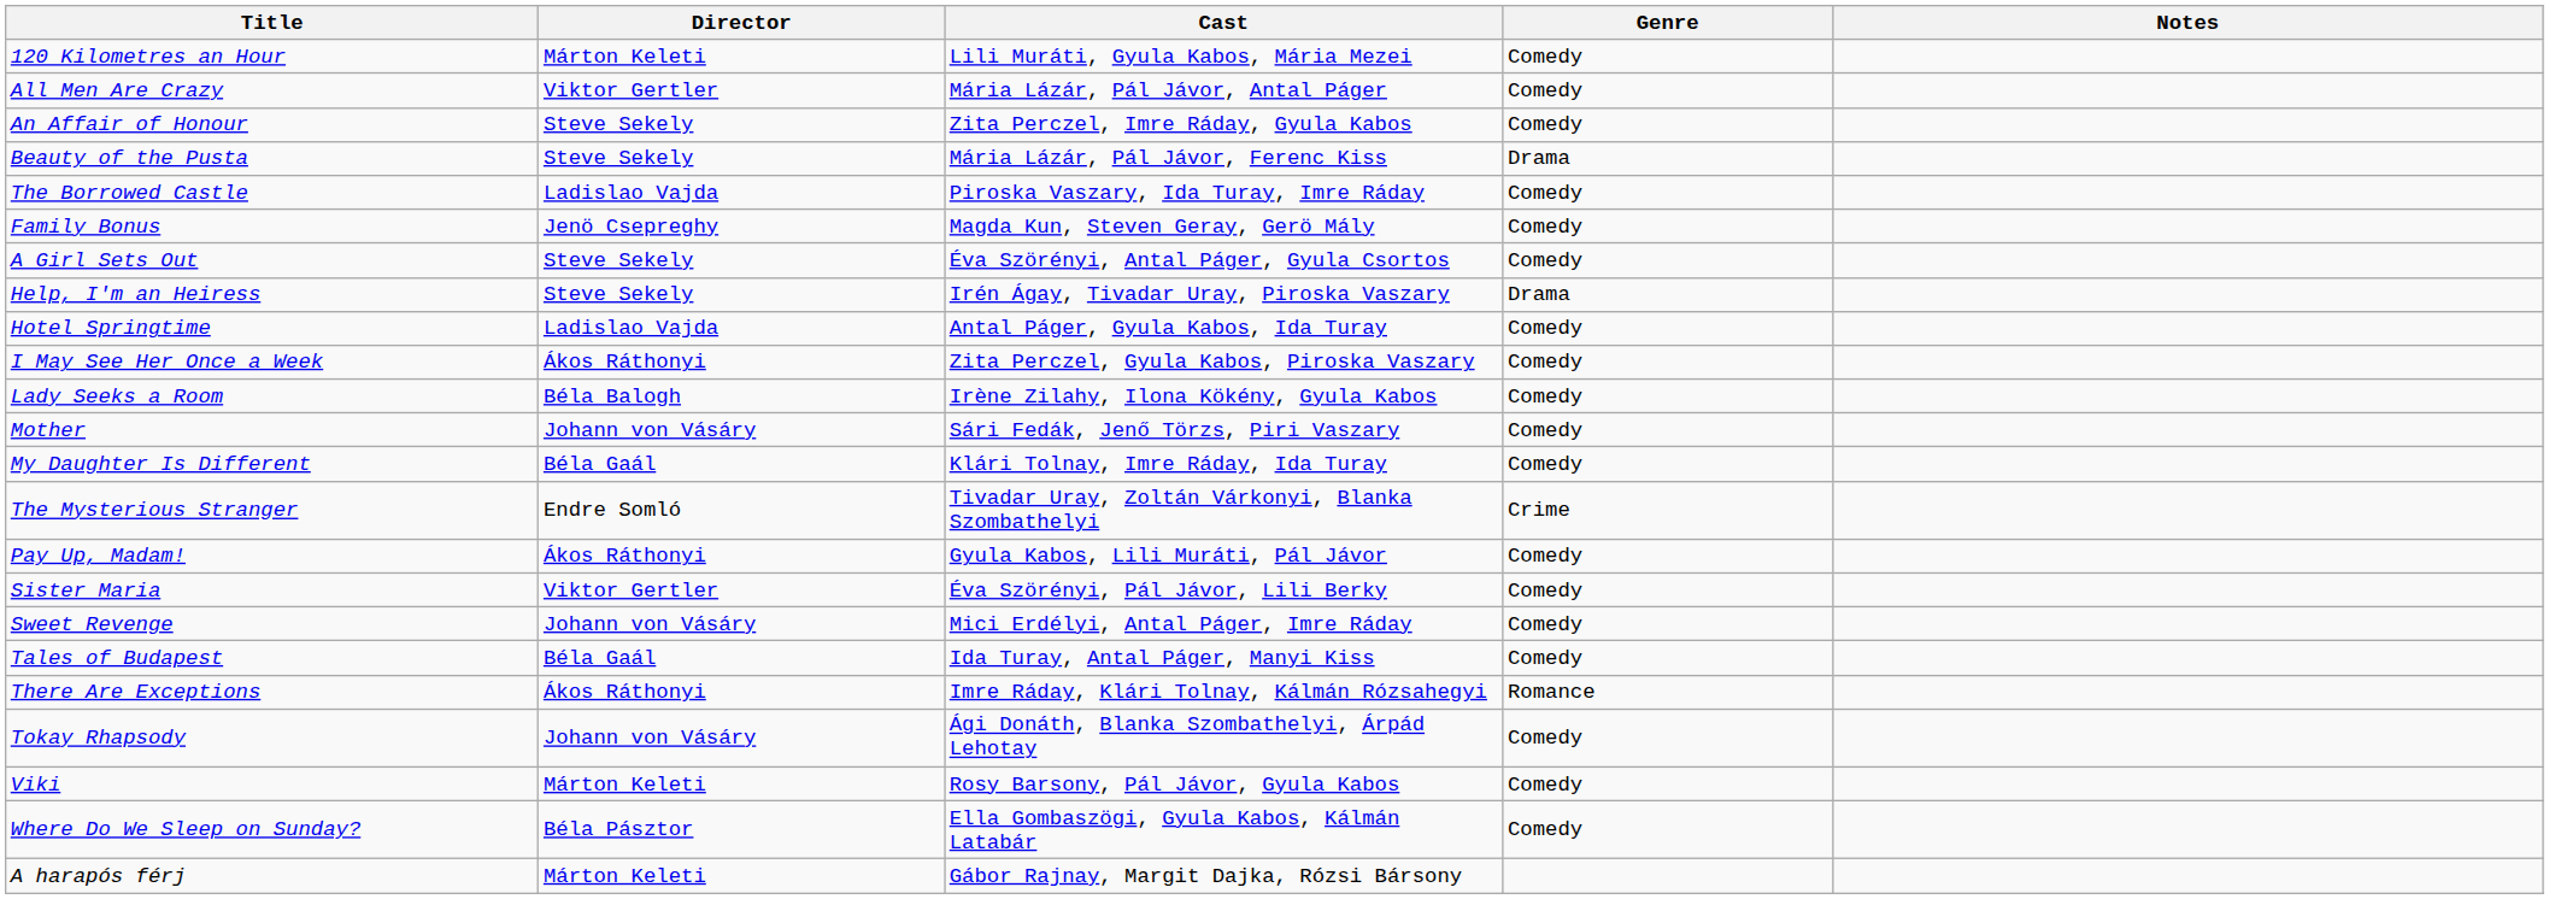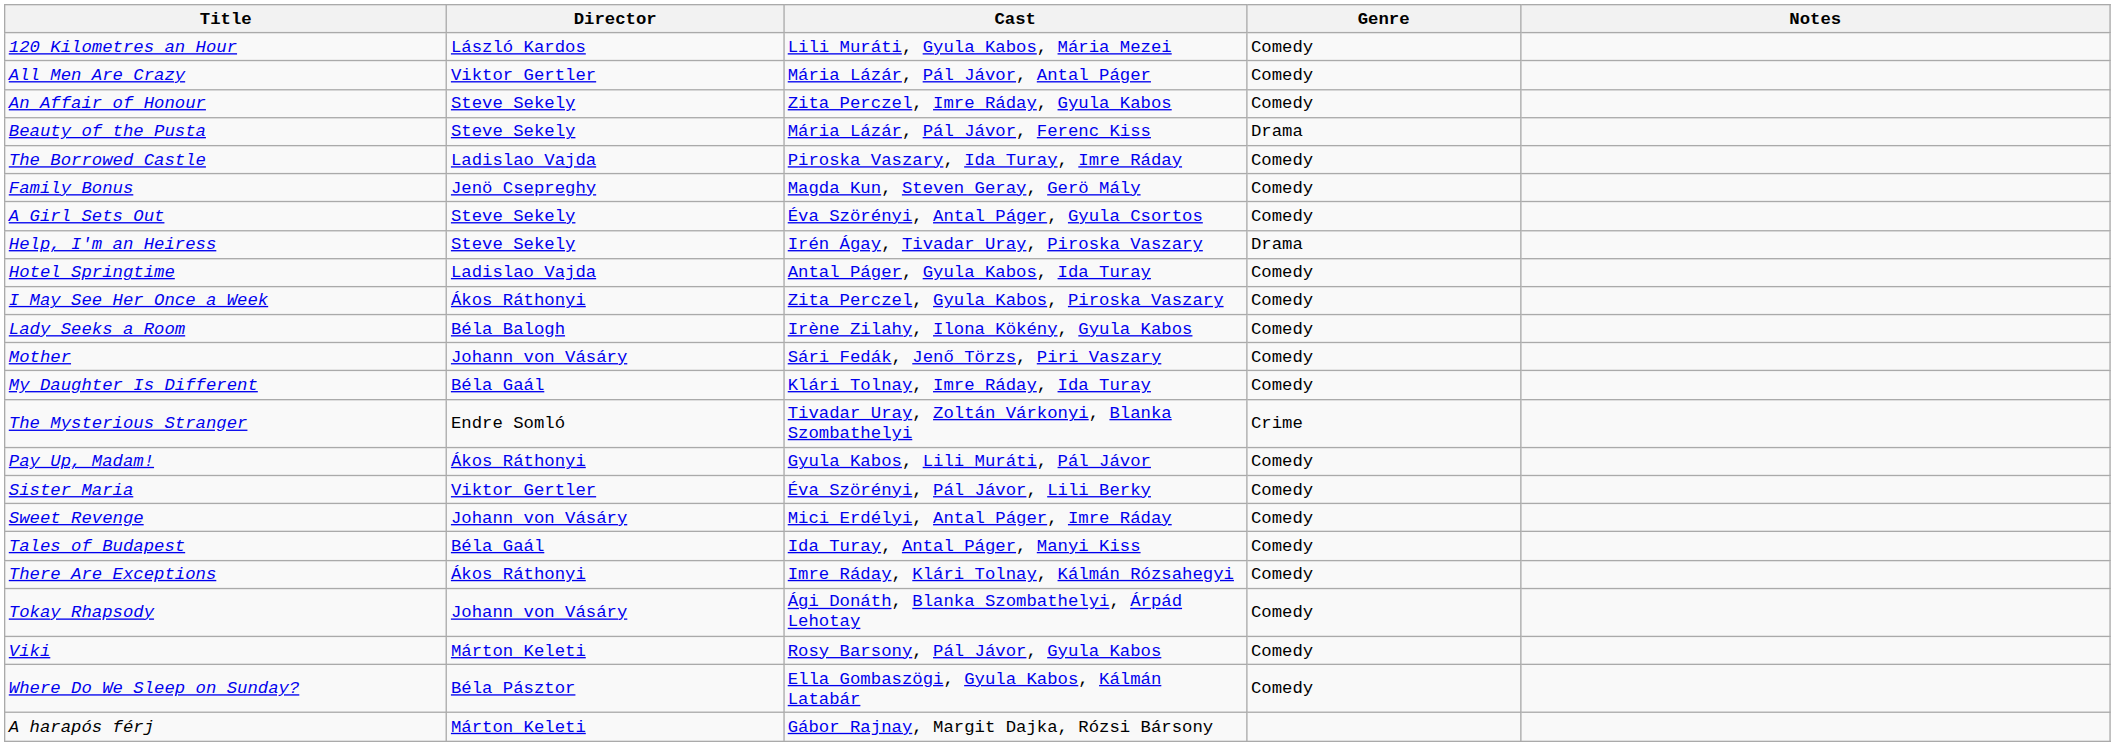 <table class="wikitable" style="width:100%;">
 <tr>
 <th style="width:21%;">Title</th>
 <th style="width:16%;">Director</th>
 <th style="width:22%;">Cast</th>
 <th style="width:13%;">Genre</th>
 <th style="width:28%;">Notes</th>
 </tr>
 <tr>
 <td><em><a href='#'>120 Kilometres an Hour</a></em></td>
-<td><a href='#'>Márton Keleti</a></td>
+<td><a href='#'>László Kardos</a></td>
 <td><a href='#'>Lili Muráti</a>, <a href='#'>Gyula Kabos</a>, <a href='#'>Mária Mezei</a></td>
 <td>Comedy</td>
 <td></td>
 </tr>
 <tr>
 <td><em><a href='#'>All Men Are Crazy</a></em></td>
 <td><a href='#'>Viktor Gertler</a></td>
 <td><a href='#'>Mária Lázár</a>, <a href='#'>Pál Jávor</a>, <a href='#'>Antal Páger</a></td>
 <td>Comedy</td>
 </tr>
 <tr>
 <td><em><a href='#'>An Affair of Honour</a></em></td>
 <td><a href='#'>Steve Sekely</a></td>
 <td><a href='#'>Zita Perczel</a>, <a href='#'>Imre Ráday</a>, <a href='#'>Gyula Kabos</a></td>
 <td>Comedy</td>
 <td></td>
 </tr>
 <tr>
 <td><em><a href='#'>Beauty of the Pusta</a></em></td>
 <td><a href='#'>Steve Sekely</a></td>
 <td><a href='#'>Mária Lázár</a>, <a href='#'>Pál Jávor</a>, <a href='#'>Ferenc Kiss</a></td>
 <td>Drama</td>
 <td></td>
 </tr>
 <tr>
 <td><em><a href='#'>The Borrowed Castle</a></em></td>
 <td><a href='#'>Ladislao Vajda</a></td>
 <td><a href='#'>Piroska Vaszary</a>, <a href='#'>Ida Turay</a>, <a href='#'>Imre Ráday</a></td>
 <td>Comedy</td>
 <td></td>
 </tr>
 <tr>
 <td><em><a href='#'>Family Bonus</a></em></td>
 <td><a href='#'>Jenö Csepreghy</a></td>
 <td><a href='#'>Magda Kun</a>, <a href='#'>Steven Geray</a>, <a href='#'>Gerö Mály</a></td>
 <td>Comedy</td>
 <td></td>
 </tr>
 <tr>
 <td><em><a href='#'>A Girl Sets Out</a></em></td>
 <td><a href='#'>Steve Sekely</a></td>
 <td><a href='#'>Éva Szörényi</a>, <a href='#'>Antal Páger</a>, <a href='#'>Gyula Csortos</a></td>
 <td>Comedy</td>
 <td></td>
 </tr>
 <tr>
 <td><em><a href='#'>Help, I'm an Heiress</a></em></td>
 <td><a href='#'>Steve Sekely</a></td>
 <td><a href='#'>Irén Ágay</a>, <a href='#'>Tivadar Uray</a>, <a href='#'>Piroska Vaszary</a></td>
 <td>Drama</td>
 <td></td>
 </tr>
 <tr>
 <td><em><a href='#'>Hotel Springtime</a></em></td>
 <td><a href='#'>Ladislao Vajda</a></td>
 <td><a href='#'>Antal Páger</a>, <a href='#'>Gyula Kabos</a>, <a href='#'>Ida Turay</a></td>
 <td>Comedy</td>
 <td></td>
 </tr>
 <tr>
 <td><em><a href='#'>I May See Her Once a Week</a></em></td>
 <td><a href='#'>Ákos Ráthonyi</a></td>
 <td><a href='#'>Zita Perczel</a>, <a href='#'>Gyula Kabos</a>, <a href='#'>Piroska Vaszary</a></td>
 <td>Comedy</td>
 <td></td>
 </tr>
 <tr>
 <td><em><a href='#'>Lady Seeks a Room</a></em></td>
 <td><a href='#'>Béla Balogh</a></td>
 <td><a href='#'>Irène Zilahy</a>, <a href='#'>Ilona Kökény</a>, <a href='#'>Gyula Kabos</a></td>
 <td>Comedy</td>
 <td></td>
 </tr>
 <tr>
 <td><em><a href='#'>Mother</a></em></td>
 <td><a href='#'>Johann von Vásáry </a></td>
 <td><a href='#'>Sári Fedák</a>, <a href='#'>Jenő Törzs</a>, <a href='#'>Piri Vaszary</a></td>
 <td>Comedy</td>
 </tr>
 <tr>
 <td><em><a href='#'>My Daughter Is Different</a></em></td>
 <td><a href='#'>Béla Gaál</a></td>
 <td><a href='#'>Klári Tolnay</a>, <a href='#'>Imre Ráday</a>, <a href='#'>Ida Turay</a></td>
 <td>Comedy</td>
 <td></td>
 </tr>
 <tr>
 <td><em><a href='#'>The Mysterious Stranger</a></em></td>
 <td>Endre Somló</td>
 <td><a href='#'>Tivadar Uray</a>, <a href='#'>Zoltán Várkonyi</a>, <a href='#'>Blanka Szombathelyi</a></td>
 <td>Crime</td>
 <td></td>
 </tr>
 <tr>
 <td><em><a href='#'>Pay Up, Madam!</a></em></td>
 <td><a href='#'>Ákos Ráthonyi</a></td>
 <td><a href='#'>Gyula Kabos</a>, <a href='#'>Lili Muráti</a>, <a href='#'>Pál Jávor</a></td>
 <td>Comedy</td>
 <td></td>
 </tr>
 <tr>
 <td><em><a href='#'>Sister Maria</a></em></td>
 <td><a href='#'>Viktor Gertler</a></td>
 <td><a href='#'>Éva Szörényi</a>, <a href='#'>Pál Jávor</a>, <a href='#'>Lili Berky</a></td>
 <td>Comedy</td>
 <td></td>
 </tr>
 <tr>
 <td><em><a href='#'>Sweet Revenge</a></em></td>
 <td><a href='#'>Johann von Vásáry</a></td>
 <td><a href='#'>Mici Erdélyi</a>, <a href='#'>Antal Páger</a>, <a href='#'>Imre Ráday</a></td>
 <td>Comedy</td>
 <td></td>
 </tr>
 <tr>
 <td><em><a href='#'>Tales of Budapest</a></em></td>
 <td><a href='#'>Béla Gaál</a></td>
 <td><a href='#'>Ida Turay</a>, <a href='#'>Antal Páger</a>, <a href='#'>Manyi Kiss</a></td>
 <td>Comedy</td>
 <td></td>
 </tr>
 <tr>
 <td><em><a href='#'>There Are Exceptions</a></em></td>
 <td><a href='#'>Ákos Ráthonyi</a></td>
 <td><a href='#'>Imre Ráday</a>, <a href='#'>Klári Tolnay</a>, <a href='#'>Kálmán Rózsahegyi</a></td>
-<td>Romance</td>
+<td>Comedy</td>
 <td></td>
 </tr>
 <tr>
 <td><em><a href='#'>Tokay Rhapsody</a></em></td>
 <td><a href='#'>Johann von Vásáry</a></td>
 <td><a href='#'>Ági Donáth</a>, <a href='#'>Blanka Szombathelyi</a>, <a href='#'>Árpád Lehotay</a></td>
 <td>Comedy</td>
 <td></td>
 </tr>
 <tr>
 <td><em><a href='#'>Viki</a></em></td>
 <td><a href='#'>Márton Keleti</a></td>
 <td><a href='#'>Rosy Barsony</a>, <a href='#'>Pál Jávor</a>, <a href='#'>Gyula Kabos</a></td>
 <td>Comedy</td>
 <td></td>
 </tr>
 <tr>
 <td><em><a href='#'>Where Do We Sleep on Sunday?</a></em></td>
 <td><a href='#'>Béla Pásztor</a></td>
 <td><a href='#'>Ella Gombaszögi</a>, <a href='#'>Gyula Kabos</a>, <a href='#'>Kálmán Latabár</a></td>
 <td>Comedy</td>
 <td></td>
 </tr>
 <tr>
 <td><em>A harapós férj</em></td>
 <td><a href='#'>Márton Keleti</a></td>
 <td><a href='#'>Gábor Rajnay</a>, Margit Dajka, Rózsi Bársony</td>
 <td></td>
 <td></td>
 </tr>
 <tr>
 </tr>
 </table>
